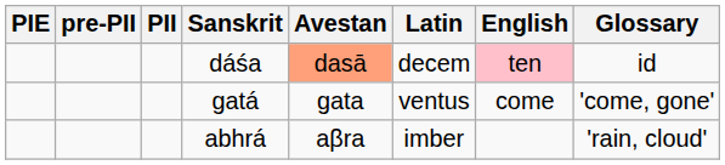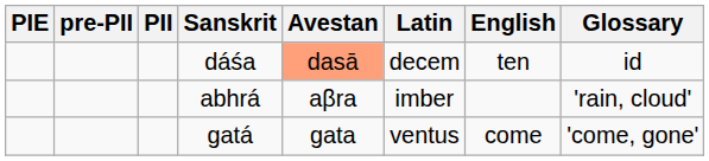 <table class="wikitable" style="text-align: center;">
 <tr>
 <th>PIE</th>
 <th>pre-PII</th>
 <th>PII</th>
 <th>Sanskrit</th>
 <th>Avestan</th>
 <th>Latin</th>
 <th>English</th>
 <th>Glossary</th>
 </tr>
 <tr>
 <td></td>
 <td></td>
 <td></td>
 <td>dáśa</td>
 <td style="background: lightsalmon;">dasā</td>
 <td>decem</td>
-<td style="background: pink;">ten</td>
+<td>ten</td>
 <td>id</td>
+</tr>
+<tr>
+<td></td>
+<td></td>
+<td></td>
+<td>abhrá</td>
+<td>aβra</td>
+<td>imber</td>
+<td></td>
+<td>'rain, cloud'</td>
 </tr>
 <tr>
 <td></td>
 <td></td>
 <td></td>
 <td>gatá</td>
 <td>gata</td>
 <td>ventus</td>
 <td>come</td>
 <td>'come, gone'</td>
 </tr>
-<tr>
-<td></td>
-<td></td>
-<td></td>
-<td>abhrá</td>
-<td>aβra</td>
-<td>imber</td>
-<td></td>
-<td>'rain, cloud'</td>
-</tr>
 </table>
